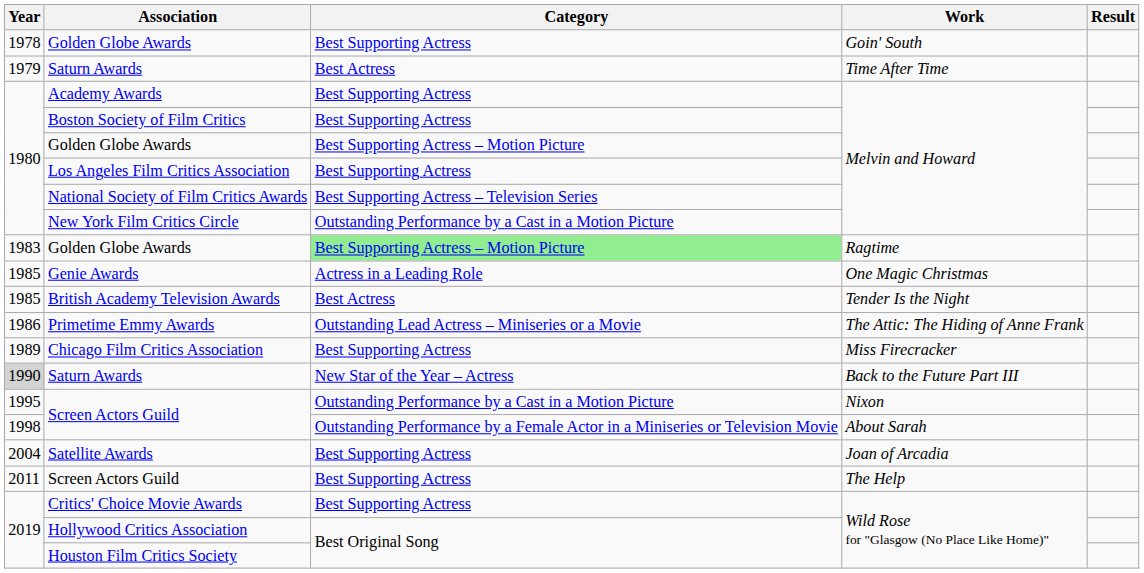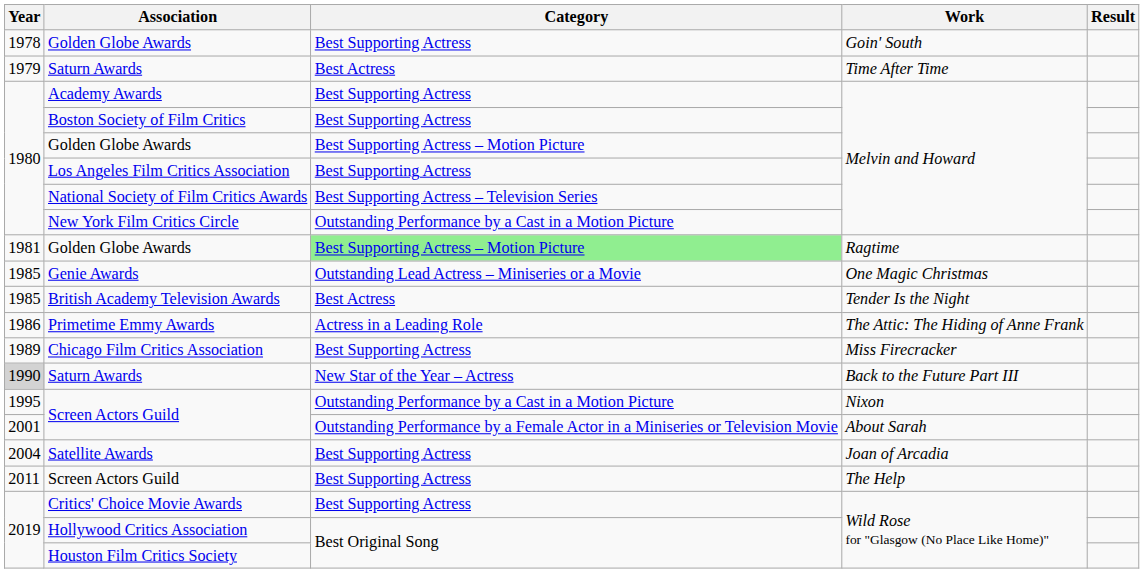 <table class="wikitable sortable">
 <tr>
 <th>Year</th>
 <th>Association</th>
 <th>Category</th>
 <th>Work</th>
 <th>Result</th>
 </tr>
 <tr>
 <td>1978</td>
 <td><a href='#'>Golden Globe Awards</a></td>
 <td><a href='#'>Best Supporting Actress</a></td>
 <td><em>Goin' South</em></td>
 <td></td>
 </tr>
 <tr>
 <td>1979</td>
 <td><a href='#'>Saturn Awards</a></td>
 <td><a href='#'>Best Actress</a></td>
 <td><em>Time After Time</em></td>
 <td></td>
 </tr>
 <tr>
 <td rowspan="6">1980</td>
 <td><a href='#'>Academy Awards</a></td>
 <td><a href='#'>Best Supporting Actress</a></td>
 <td rowspan="6"><em>Melvin and Howard</em></td>
 <td></td>
 </tr>
 <tr>
 <td><a href='#'>Boston Society of Film Critics</a></td>
 <td><a href='#'>Best Supporting Actress</a></td>
 <td></td>
 </tr>
 <tr>
 <td>Golden Globe Awards</td>
 <td><a href='#'>Best Supporting Actress – Motion Picture</a></td>
 <td></td>
 </tr>
 <tr>
 <td><a href='#'>Los Angeles Film Critics Association</a></td>
 <td><a href='#'>Best Supporting Actress</a></td>
 <td></td>
 </tr>
 <tr>
 <td><a href='#'>National Society of Film Critics Awards</a></td>
 <td><a href='#'>Best Supporting Actress – Television Series</a></td>
 <td></td>
 </tr>
 <tr>
 <td><a href='#'>New York Film Critics Circle</a></td>
 <td><a href='#'>Outstanding Performance by a Cast in a Motion Picture</a></td>
 <td></td>
 </tr>
 <tr>
-<td>1983</td>
+<td>1981</td>
 <td>Golden Globe Awards</td>
 <td style="background: lightgreen;"><a href='#'>Best Supporting Actress – Motion Picture</a></td>
 <td><em>Ragtime</em></td>
 <td></td>
 </tr>
 <tr>
 <td>1985</td>
 <td><a href='#'>Genie Awards</a></td>
-<td><a href='#'>Actress in a Leading Role</a></td>
+<td><a href='#'>Outstanding Lead Actress – Miniseries or a Movie</a></td>
 <td><em>One Magic Christmas</em></td>
 <td></td>
 </tr>
 <tr>
 <td>1985</td>
 <td><a href='#'>British Academy Television Awards</a></td>
 <td><a href='#'>Best Actress</a></td>
 <td><em>Tender Is the Night</em></td>
 <td></td>
 </tr>
 <tr>
 <td>1986</td>
 <td><a href='#'>Primetime Emmy Awards</a></td>
-<td><a href='#'>Outstanding Lead Actress – Miniseries or a Movie</a></td>
+<td><a href='#'>Actress in a Leading Role</a></td>
 <td><em>The Attic: The Hiding of Anne Frank</em></td>
 <td></td>
 </tr>
 <tr>
 <td>1989</td>
 <td><a href='#'>Chicago Film Critics Association</a></td>
 <td><a href='#'>Best Supporting Actress</a></td>
 <td><em>Miss Firecracker</em></td>
 <td></td>
 </tr>
 <tr>
 <td style="background: lightgrey;">1990</td>
 <td><a href='#'>Saturn Awards</a></td>
 <td><a href='#'>New Star of the Year – Actress</a></td>
 <td><em>Back to the Future Part III</em></td>
 <td></td>
 </tr>
 <tr>
 <td>1995</td>
 <td rowspan="2"><a href='#'>Screen Actors Guild</a></td>
 <td><a href='#'>Outstanding Performance by a Cast in a Motion Picture</a></td>
 <td><em>Nixon</em></td>
 <td></td>
 </tr>
 <tr>
-<td>1998</td>
+<td>2001</td>
 <td><a href='#'>Outstanding Performance by a Female Actor in a Miniseries or Television Movie</a></td>
 <td><em>About Sarah</em></td>
 <td></td>
 </tr>
 <tr>
 <td>2004</td>
 <td><a href='#'>Satellite Awards</a></td>
 <td><a href='#'>Best Supporting Actress</a></td>
 <td><em>Joan of Arcadia</em></td>
 <td></td>
 </tr>
 <tr>
 <td>2011</td>
 <td>Screen Actors Guild</td>
 <td><a href='#'>Best Supporting Actress</a></td>
 <td><em>The Help</em></td>
 <td></td>
 </tr>
 <tr>
 <td rowspan="3">2019</td>
 <td><a href='#'>Critics' Choice Movie Awards</a></td>
 <td><a href='#'>Best Supporting Actress</a></td>
 <td rowspan="3"><em>Wild Rose</em><br><small>for "Glasgow (No Place Like Home)"</small></td>
 <td></td>
 </tr>
 <tr>
 <td><a href='#'>Hollywood Critics Association</a></td>
 <td rowspan="2">Best Original Song</td>
 <td></td>
 </tr>
 <tr>
 <td><a href='#'>Houston Film Critics Society</a></td>
 <td></td>
 </tr>
 </table>
